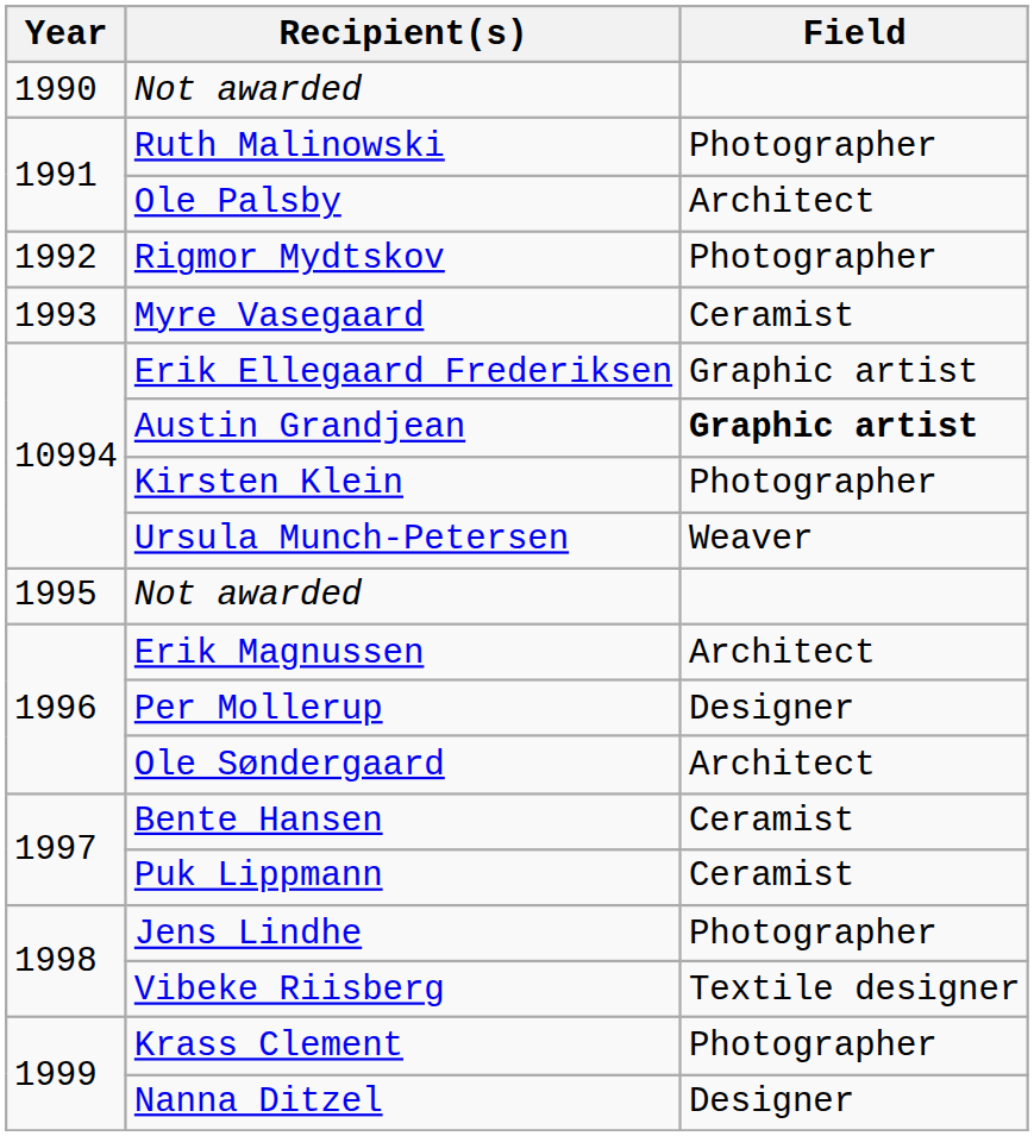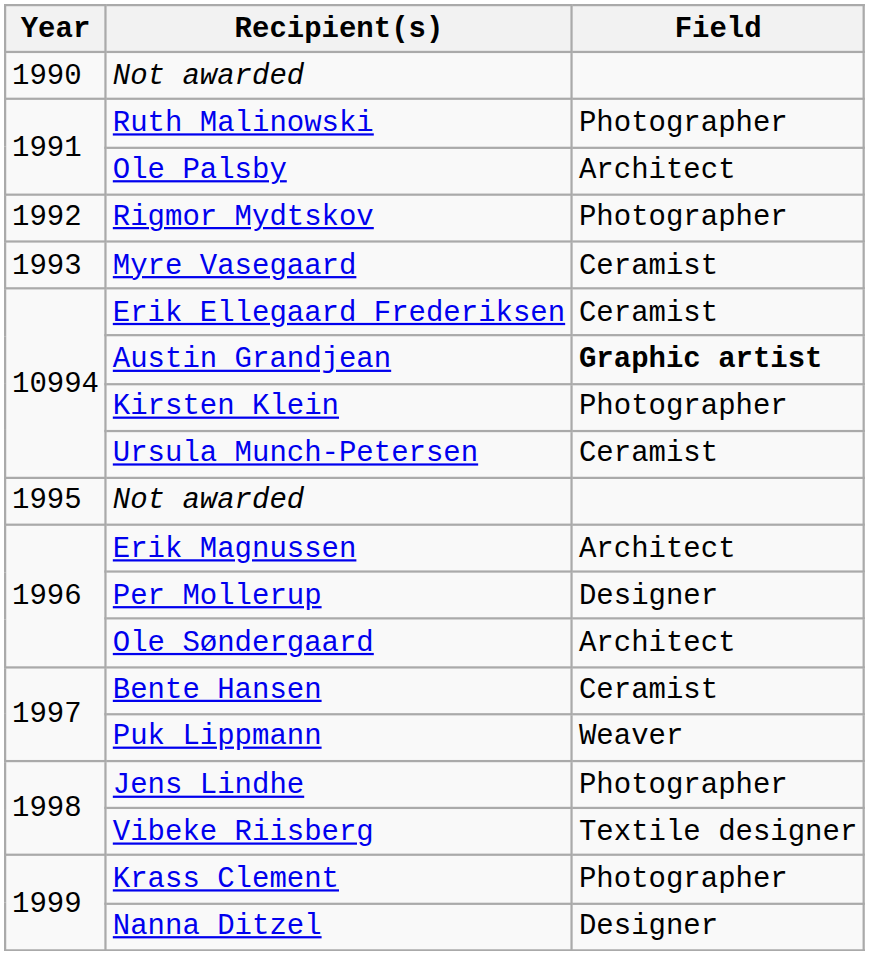 <table class="wikitable sortable">
 <tr>
 <th>Year</th>
 <th>Recipient(s)</th>
 <th>Field</th>
 </tr>
 <tr>
 <td rowspan="1">1990</td>
 <td><em>Not awarded</em></td>
 <td></td>
 </tr>
 <tr>
 <td rowspan="2">1991</td>
 <td><a href='#'>Ruth Malinowski </a></td>
 <td>Photographer</td>
 </tr>
 <tr>
 <td><a href='#'>Ole Palsby</a></td>
 <td>Architect</td>
 </tr>
 <tr>
 <td rowspan="1">1992</td>
 <td><a href='#'>Rigmor Mydtskov</a></td>
 <td>Photographer</td>
 </tr>
 <tr>
 <td rowspan="1">1993</td>
 <td><a href='#'>Myre Vasegaard</a></td>
 <td>Ceramist</td>
 </tr>
 <tr>
 <td rowspan="4">10994</td>
 <td><a href='#'>Erik Ellegaard Frederiksen</a></td>
-<td>Graphic artist</td>
+<td>Ceramist</td>
 </tr>
 <tr>
 <td><a href='#'>Austin Grandjean</a></td>
 <td><strong>Graphic artist</strong></td>
 </tr>
 <tr>
 <td><a href='#'>Kirsten Klein</a></td>
 <td>Photographer</td>
 </tr>
 <tr>
 <td><a href='#'>Ursula Munch-Petersen</a></td>
-<td>Weaver</td>
+<td>Ceramist</td>
 </tr>
 <tr>
 <td rowspan="1">1995</td>
 <td><em>Not awarded</em></td>
 <td></td>
 </tr>
 <tr>
 <td rowspan="3">1996</td>
 <td><a href='#'>Erik Magnussen</a></td>
 <td>Architect</td>
 </tr>
 <tr>
 <td><a href='#'>Per Mollerup</a></td>
 <td>Designer</td>
 </tr>
 <tr>
 <td><a href='#'>Ole Søndergaard</a></td>
 <td>Architect</td>
 </tr>
 <tr>
 <td rowspan="2">1997</td>
 <td><a href='#'>Bente Hansen</a></td>
 <td>Ceramist</td>
 </tr>
 <tr>
 <td><a href='#'>Puk Lippmann</a></td>
-<td>Ceramist</td>
+<td>Weaver</td>
 </tr>
 <tr>
 <td rowspan="2">1998</td>
 <td><a href='#'>Jens Lindhe</a></td>
 <td>Photographer</td>
 </tr>
 <tr>
 <td><a href='#'>Vibeke Riisberg</a></td>
 <td>Textile designer</td>
 </tr>
 <tr>
 <td rowspan="2">1999</td>
 <td><a href='#'>Krass Clement</a></td>
 <td>Photographer</td>
 </tr>
 <tr>
 <td><a href='#'>Nanna Ditzel</a></td>
 <td>Designer</td>
 </tr>
 <tr>
 </tr>
 </table>
